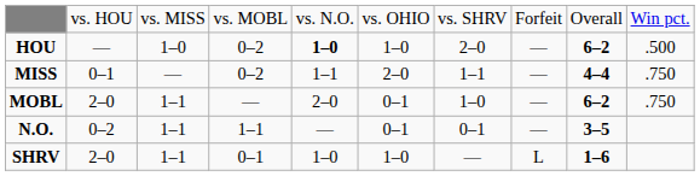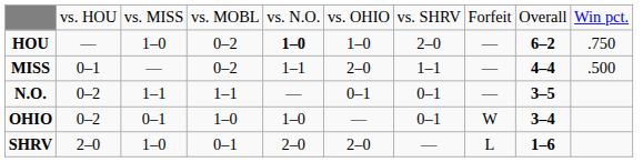 <table class="wikitable" style="text-align:center;">
 <tr>
 <td bgcolor=grey> </td>
 <td>vs. HOU</td>
 <td>vs. MISS</td>
 <td>vs. MOBL</td>
 <td>vs. N.O.</td>
 <td>vs. OHIO</td>
 <td>vs. SHRV</td>
 <td>Forfeit</td>
 <td>Overall</td>
 <td><a href='#'>Win pct.</a></td>
 </tr>
 <tr>
 <td><strong>HOU</strong></td>
 <td>—</td>
 <td>1–0</td>
 <td>0–2</td>
 <td><strong>1–0</strong></td>
 <td>1–0</td>
 <td>2–0</td>
 <td>—</td>
 <td><strong>6–2</strong></td>
-<td>.500</td>
+<td>.750</td>
 </tr>
 <tr>
 <td><strong>MISS</strong></td>
 <td>0–1</td>
 <td>—</td>
 <td>0–2</td>
 <td>1–1</td>
 <td>2–0</td>
 <td>1–1</td>
 <td>—</td>
 <td><strong>4–4</strong></td>
-<td>.750</td>
-</tr>
-<tr>
-<td><strong>MOBL</strong></td>
-<td>2–0</td>
-<td>1–1</td>
-<td>—</td>
-<td>2–0</td>
-<td>0–1</td>
-<td>1–0</td>
-<td>—</td>
-<td><strong>6–2</strong></td>
-<td>.750</td>
+<td>.500</td>
 </tr>
 <tr>
 <td><strong>N.O.</strong></td>
 <td>0–2</td>
 <td>1–1</td>
 <td>1–1</td>
 <td>—</td>
 <td>0–1</td>
 <td>0–1</td>
 <td>—</td>
 <td><strong>3–5</strong></td>
 <td></td>
 </tr>
 <tr>
-<td><strong>SHRV</strong></td>
-<td>2–0</td>
-<td>1–1</td>
+<td><strong>OHIO</strong></td>
+<td>0–2</td>
 <td>0–1</td>
 <td>1–0</td>
 <td>1–0</td>
+<td>—</td>
+<td>0–1</td>
+<td>W</td>
+<td><strong>3–4</strong></td>
+<td></td>
+</tr>
+<tr>
+<td><strong>SHRV</strong></td>
+<td>2–0</td>
+<td>1–0</td>
+<td>0–1</td>
+<td>2–0</td>
+<td>2–0</td>
 <td>—</td>
 <td>L</td>
 <td><strong>1–6</strong></td>
 <td></td>
 </tr>
 </table>
